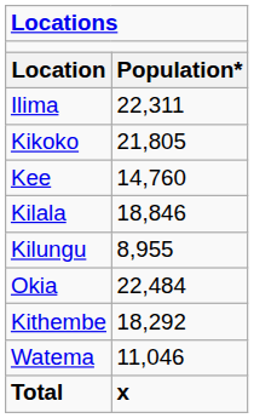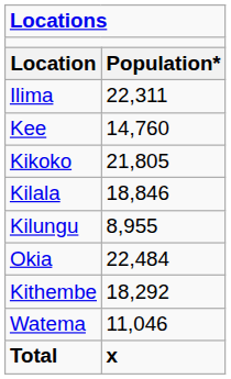 <table class="wikitable">
 <tr>
 <td colspan="2"><strong><a href='#'>Locations</a></strong></td>
 </tr>
 <tr>
 <td colspan="2"></td>
 </tr>
 <tr>
 <th>Location</th>
 <th>Population*</th>
 </tr>
 <tr>
 <td><a href='#'>Ilima</a></td>
 <td>22,311</td>
 </tr>
 <tr>
+<td><a href='#'>Kee</a></td>
+<td>14,760</td>
+</tr>
+<tr>
 <td><a href='#'>Kikoko</a></td>
 <td>21,805</td>
-</tr>
-<tr>
-<td><a href='#'>Kee</a></td>
-<td>14,760</td>
 </tr>
 <tr>
 <td><a href='#'>Kilala</a></td>
 <td>18,846</td>
 </tr>
 <tr>
 <td><a href='#'>Kilungu</a></td>
 <td>8,955</td>
 </tr>
 <tr>
 <td><a href='#'>Okia</a></td>
 <td>22,484</td>
 </tr>
 <tr>
 <td><a href='#'>Kithembe</a></td>
 <td>18,292</td>
 </tr>
 <tr>
 <td><a href='#'>Watema</a></td>
 <td>11,046</td>
 </tr>
 <tr>
 <td><strong>Total</strong></td>
 <td><strong>x</strong></td>
 </tr>
 </table>
